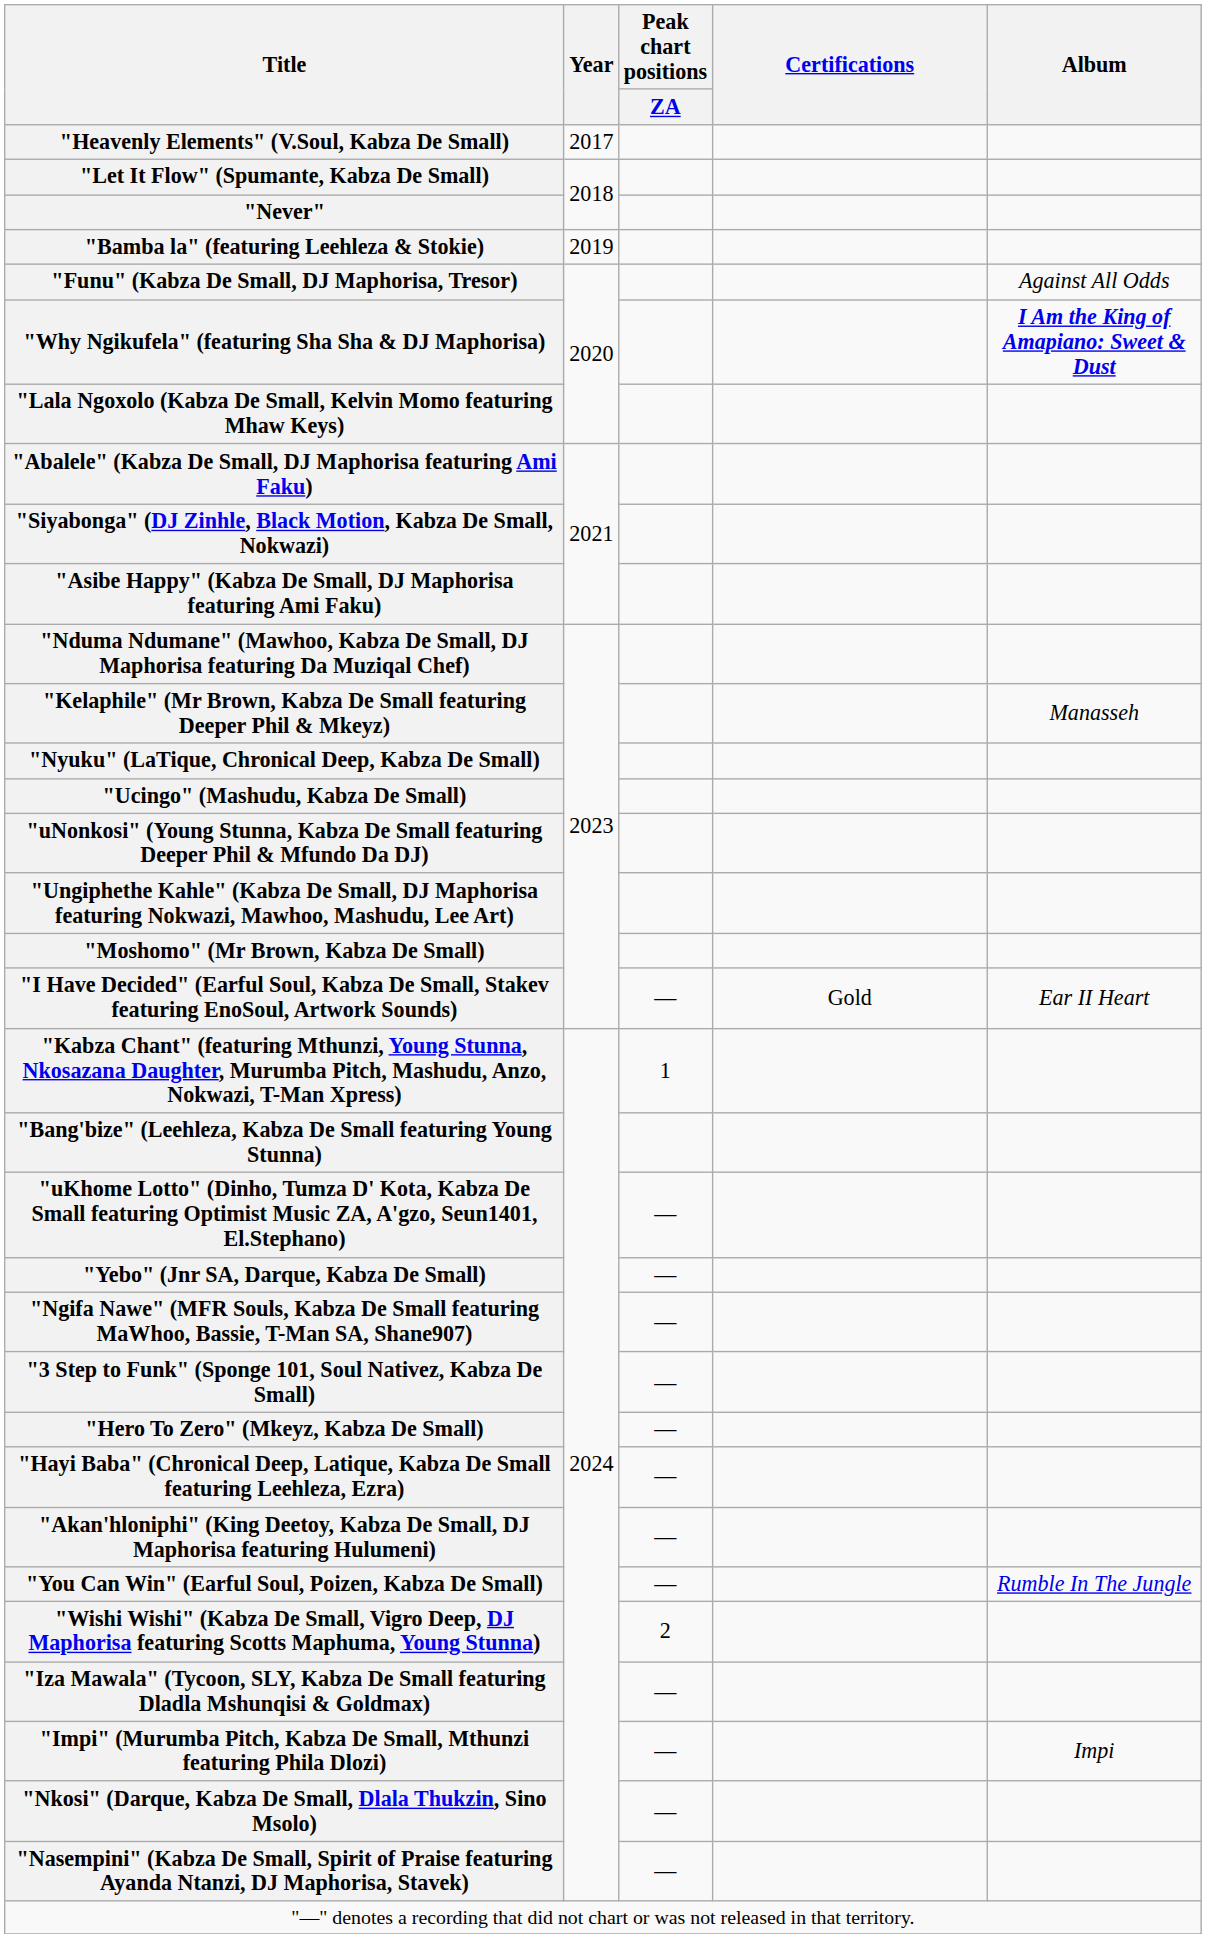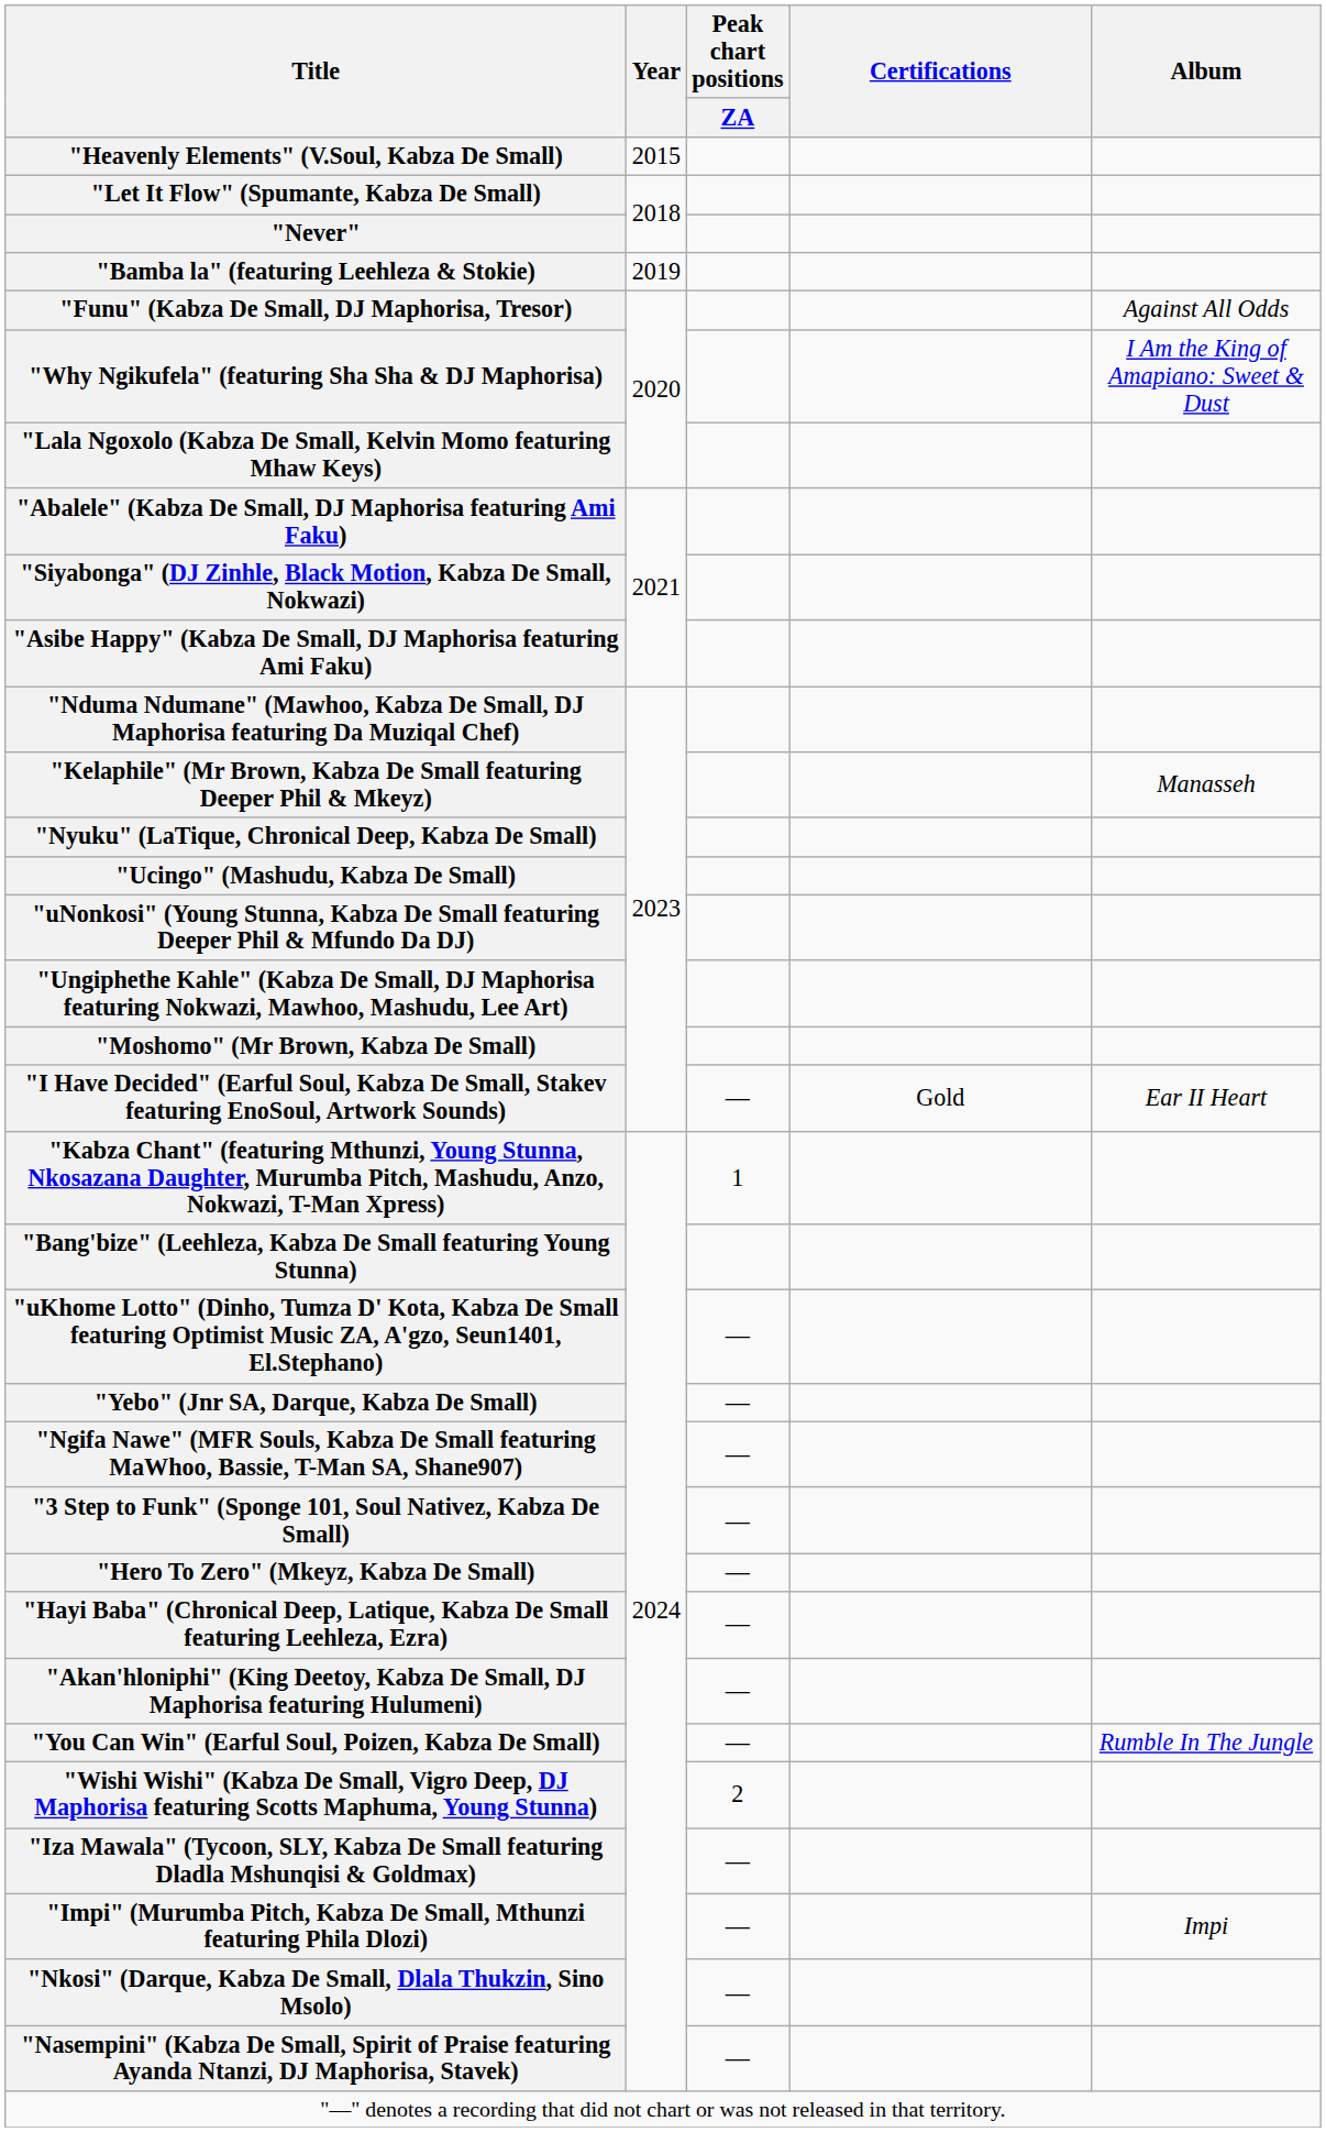 <table class="wikitable plainrowheaders" style="text-align:center;">
 <tr>
 <th scope="col" rowspan="2">Title</th>
 <th scope="col" rowspan="2">Year</th>
 <th scope="col" colspan="1">Peak chart positions</th>
 <th scope="col" rowspan="2" style="width:12em;"><a href='#'>Certifications</a></th>
 <th scope="col" rowspan="2">Album</th>
 </tr>
 <tr>
 <th scope="col" style="width:3em;font-size:100%;"><a href='#'>ZA</a><br></th>
 </tr>
 <tr>
 <th scope="row">"Heavenly Elements" (V.Soul, Kabza De Small)</th>
-<td>2017</td>
+<td>2015</td>
 <td></td>
 <td></td>
 <td></td>
 </tr>
 <tr>
 <th scope="row">"Let It Flow" (Spumante, Kabza De Small)</th>
 <td rowspan=2>2018</td>
 <td></td>
 <td></td>
 <td></td>
 </tr>
 <tr>
 <th scope="row">"Never"</th>
 <td></td>
 <td></td>
 <td></td>
 </tr>
 <tr>
 <th scope="row">"Bamba la" (featuring Leehleza & Stokie)</th>
 <td>2019</td>
 <td></td>
 <td></td>
 <td></td>
 </tr>
 <tr>
 <th scope="row">"Funu" (Kabza De Small, DJ Maphorisa, Tresor)</th>
 <td rowspan=3>2020</td>
 <td></td>
 <td></td>
 <td><em>Against All Odds</em></td>
 </tr>
 <tr>
 <th scope="row">"Why Ngikufela" (featuring Sha Sha & DJ Maphorisa)</th>
 <td></td>
 <td></td>
-<td><strong><em><a href='#'>I Am the King of Amapiano: Sweet & Dust</a></em></strong></td>
+<td><em><a href='#'>I Am the King of Amapiano: Sweet & Dust</a></em></td>
 </tr>
 <tr>
 <th scope="row">"Lala Ngoxolo (Kabza De Small, Kelvin Momo featuring Mhaw Keys)</th>
 <td></td>
 <td></td>
 <td></td>
 </tr>
 <tr>
 <th scope="row">"Abalele" (Kabza De Small, DJ Maphorisa featuring <a href='#'>Ami Faku</a>)</th>
 <td rowspan=3>2021</td>
 <td></td>
 <td></td>
 <td></td>
 </tr>
 <tr>
 <th scope="row">"Siyabonga" (<a href='#'>DJ Zinhle</a>, <a href='#'>Black Motion</a>, Kabza De Small, Nokwazi)</th>
 <td></td>
 <td></td>
 <td></td>
 </tr>
 <tr>
 <th scope="row">"Asibe Happy" (Kabza De Small, DJ Maphorisa featuring Ami Faku)</th>
 <td></td>
 <td></td>
 <td></td>
 </tr>
 <tr>
 <th scope="row">"Nduma Ndumane" (Mawhoo, Kabza De Small, DJ Maphorisa featuring Da Muziqal Chef)</th>
 <td rowspan=8>2023</td>
 <td></td>
 <td></td>
 <td></td>
 </tr>
 <tr>
 <th scope="row">"Kelaphile" (Mr Brown, Kabza De Small featuring Deeper Phil & Mkeyz)</th>
 <td></td>
 <td></td>
 <td><em>Manasseh</em></td>
 </tr>
 <tr>
 <th scope="row">"Nyuku" (LaTique, Chronical Deep, Kabza De Small)</th>
 <td></td>
 <td></td>
 <td></td>
 </tr>
 <tr>
 <th scope="row">"Ucingo" (Mashudu, Kabza De Small)</th>
 <td></td>
 <td></td>
 <td></td>
 </tr>
 <tr>
 <th scope="row">"uNonkosi" (Young Stunna, Kabza De Small featuring Deeper Phil & Mfundo Da DJ)</th>
 <td></td>
 <td></td>
 <td></td>
 </tr>
 <tr>
 <th scope="row">"Ungiphethe Kahle" (Kabza De Small, DJ Maphorisa featuring Nokwazi, Mawhoo, Mashudu, Lee Art)</th>
 <td></td>
 <td></td>
 <td></td>
 </tr>
 <tr>
 <th scope="row">"Moshomo" (Mr Brown, Kabza De Small)</th>
 <td></td>
 <td></td>
 <td></td>
 </tr>
 <tr>
 <th scope="row">"I Have Decided" (Earful Soul, Kabza De Small, Stakev featuring EnoSoul, Artwork Sounds)</th>
 <td>—</td>
 <td>Gold</td>
 <td><em>Ear II Heart</em></td>
 </tr>
 <tr>
 <th scope="row">"Kabza Chant" (featuring Mthunzi, <a href='#'>Young Stunna</a>, <a href='#'>Nkosazana Daughter</a>, Murumba Pitch, Mashudu, Anzo, Nokwazi, T-Man Xpress)</th>
 <td rowspan=15>2024</td>
 <td>1</td>
 <td></td>
 <td></td>
 </tr>
 <tr>
 <th scope="row">"Bang'bize" (Leehleza, Kabza De Small featuring Young Stunna)</th>
 <td></td>
 <td></td>
 <td></td>
 </tr>
 <tr>
 <th scope="row">"uKhome Lotto" (Dinho, Tumza D' Kota, Kabza De Small featuring Optimist Music ZA, A'gzo, Seun1401, El.Stephano)</th>
 <td>—</td>
 <td></td>
 <td></td>
 </tr>
 <tr>
 <th scope="row">"Yebo" (Jnr SA, Darque, Kabza De Small)</th>
 <td>—</td>
 <td></td>
 <td></td>
 </tr>
 <tr>
 <th scope="row">"Ngifa Nawe" (MFR Souls, Kabza De Small featuring MaWhoo, Bassie, T-Man SA, Shane907)</th>
 <td>—</td>
 <td></td>
 <td></td>
 </tr>
 <tr>
 <th scope="row">"3 Step to Funk" (Sponge 101, Soul Nativez, Kabza De Small)</th>
 <td>—</td>
 <td></td>
 <td></td>
 </tr>
 <tr>
 <th scope="row">"Hero To Zero" (Mkeyz, Kabza De Small)</th>
 <td>—</td>
 <td></td>
 <td></td>
 </tr>
 <tr>
 <th scope="row">"Hayi Baba" (Chronical Deep, Latique, Kabza De Small featuring Leehleza, Ezra)</th>
 <td>—</td>
 <td></td>
 <td></td>
 </tr>
 <tr>
 <th scope="row">"Akan'hloniphi" (King Deetoy, Kabza De Small, DJ Maphorisa featuring Hulumeni)</th>
 <td>—</td>
 <td></td>
 <td></td>
 </tr>
 <tr>
 <th scope="row">"You Can Win" (Earful Soul, Poizen, Kabza De Small)</th>
 <td>—</td>
 <td></td>
 <td><em><a href='#'>Rumble In The Jungle</a></em></td>
 </tr>
 <tr>
 <th scope="row">"Wishi Wishi" (Kabza De Small, Vigro Deep, <a href='#'>DJ Maphorisa</a> featuring Scotts Maphuma, <a href='#'>Young Stunna</a>)</th>
 <td>2</td>
 <td></td>
 <td></td>
 </tr>
 <tr>
 <th scope="row">"Iza Mawala" (Tycoon, SLY, Kabza De Small featuring Dladla Mshunqisi & Goldmax)</th>
 <td>—</td>
 <td></td>
 <td></td>
 </tr>
 <tr>
 <th scope="row">"Impi" (Murumba Pitch, Kabza De Small, Mthunzi featuring Phila Dlozi)</th>
 <td>—</td>
 <td></td>
 <td><em>Impi</em></td>
 </tr>
 <tr>
 <th scope="row">"Nkosi" (Darque, Kabza De Small, <a href='#'>Dlala Thukzin</a>, Sino Msolo)</th>
 <td>—</td>
 <td></td>
 <td></td>
 </tr>
 <tr>
 <th scope="row">"Nasempini" (Kabza De Small, Spirit of Praise featuring Ayanda Ntanzi, DJ Maphorisa, Stavek)</th>
 <td>—</td>
 <td></td>
 <td></td>
 </tr>
 <tr>
 <td colspan="8" style="font-size:90%">"—" denotes a recording that did not chart or was not released in that territory.</td>
 </tr>
 </table>
